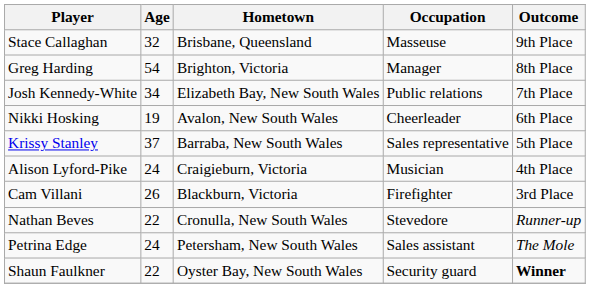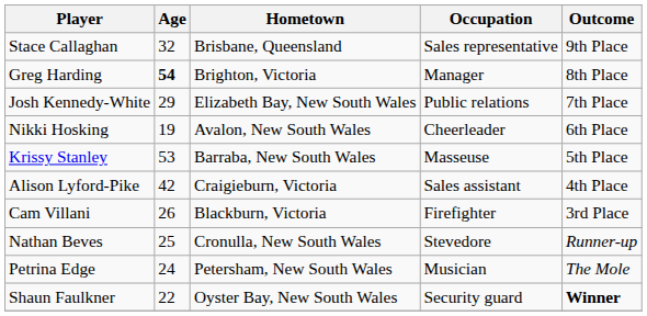 <table class="wikitable" style="font-size: 95%;">
 <tr>
 <th>Player</th>
 <th>Age</th>
 <th>Hometown</th>
 <th>Occupation</th>
 <th>Outcome</th>
 </tr>
 <tr>
 <td>Stace Callaghan</td>
 <td>32</td>
 <td>Brisbane, Queensland</td>
-<td>Masseuse</td>
+<td>Sales representative</td>
 <td>9th Place</td>
 </tr>
 <tr>
 <td>Greg Harding</td>
-<td>54</td>
+<td><strong>54</strong></td>
 <td>Brighton, Victoria</td>
 <td>Manager</td>
 <td>8th Place</td>
 </tr>
 <tr>
 <td>Josh Kennedy-White</td>
-<td>34</td>
+<td>29</td>
 <td>Elizabeth Bay, New South Wales</td>
 <td>Public relations</td>
 <td>7th Place</td>
 </tr>
 <tr>
 <td>Nikki Hosking</td>
 <td>19</td>
 <td>Avalon, New South Wales</td>
 <td>Cheerleader</td>
 <td>6th Place</td>
 </tr>
 <tr>
 <td><a href='#'>Krissy Stanley</a></td>
-<td>37</td>
+<td>53</td>
 <td>Barraba, New South Wales</td>
-<td>Sales representative</td>
+<td>Masseuse</td>
 <td>5th Place</td>
 </tr>
 <tr>
 <td>Alison Lyford-Pike</td>
-<td>24</td>
+<td>42</td>
 <td>Craigieburn, Victoria</td>
-<td>Musician</td>
+<td>Sales assistant</td>
 <td>4th Place</td>
 </tr>
 <tr>
 <td>Cam Villani</td>
 <td>26</td>
 <td>Blackburn, Victoria</td>
 <td>Firefighter</td>
 <td>3rd Place</td>
 </tr>
 <tr>
 <td>Nathan Beves</td>
-<td>22</td>
+<td>25</td>
 <td>Cronulla, New South Wales</td>
 <td>Stevedore</td>
 <td><em>Runner-up</em></td>
 </tr>
 <tr>
 <td>Petrina Edge</td>
 <td>24</td>
 <td>Petersham, New South Wales</td>
-<td>Sales assistant</td>
+<td>Musician</td>
 <td><em>The Mole</em></td>
 </tr>
 <tr>
 <td>Shaun Faulkner</td>
 <td>22</td>
 <td>Oyster Bay, New South Wales</td>
 <td>Security guard</td>
 <td><strong>Winner</strong></td>
 </tr>
 <tr>
 </tr>
 </table>
